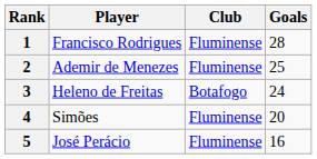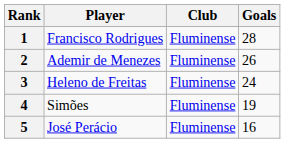 <table class="wikitable">
 <tr>
 <th>Rank</th>
 <th>Player</th>
 <th>Club</th>
 <th>Goals</th>
 </tr>
 <tr>
 <th>1</th>
 <td><a href='#'>Francisco Rodrigues</a></td>
 <td><a href='#'>Fluminense</a></td>
 <td>28</td>
 </tr>
 <tr>
 <th>2</th>
 <td><a href='#'>Ademir de Menezes</a></td>
 <td><a href='#'>Fluminense</a></td>
-<td>25</td>
+<td>26</td>
 </tr>
 <tr>
 <th>3</th>
 <td><a href='#'>Heleno de Freitas</a></td>
-<td><a href='#'>Botafogo</a></td>
+<td><a href='#'>Fluminense</a></td>
 <td>24</td>
 </tr>
 <tr>
 <th>4</th>
 <td>Simões</td>
 <td><a href='#'>Fluminense</a></td>
-<td>20</td>
+<td>19</td>
 </tr>
 <tr>
 <th>5</th>
 <td><a href='#'>José Perácio</a></td>
 <td><a href='#'>Fluminense</a></td>
 <td>16</td>
 </tr>
 </table>
